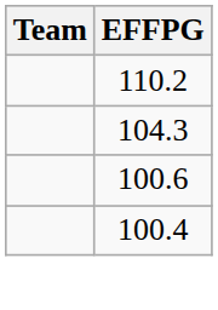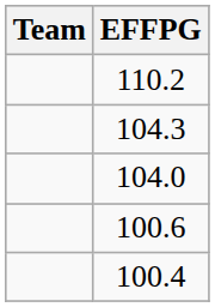 <table class=wikitable>
 <tr>
 <th>Team</th>
 <th>EFFPG</th>
 </tr>
 <tr>
 <td></td>
 <td align=center>110.2</td>
 </tr>
 <tr>
 <td></td>
 <td align=center>104.3</td>
 </tr>
 <tr>
 <td></td>
+<td align=center>104.0</td>
+</tr>
+<tr>
+<td></td>
 <td align=center>100.6</td>
 </tr>
 <tr>
 <td></td>
 <td align=center>100.4</td>
 </tr>
 </table>
